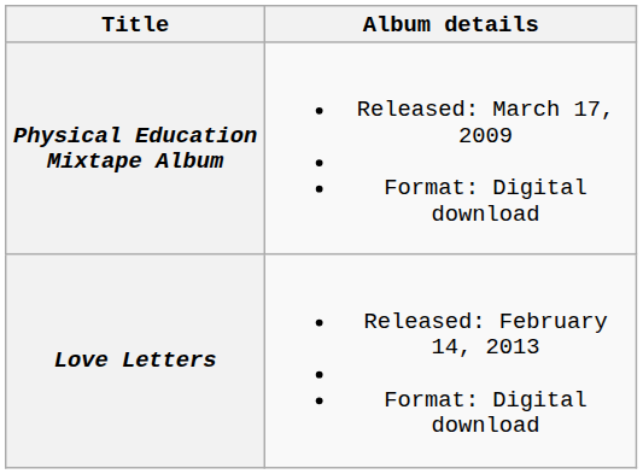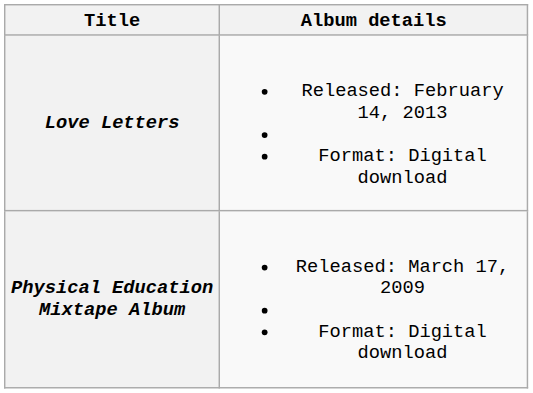 <table class="wikitable plainrowheaders" style="text-align:center;">
 <tr>
 <th scope="col" style="width:11em;">Title</th>
 <th scope="col" style="width:16em;">Album details</th>
 </tr>
 <tr>
+<th scope="row"><em>Love Letters</em></th>
+<td><br><ul><li>Released: February 14, 2013</li><li></li><li>Format: Digital download</li></ul></td>
+</tr>
+<tr>
 <th scope="row"><em>Physical Education Mixtape Album</em></th>
 <td><br><ul><li>Released: March 17, 2009</li><li></li><li>Format: Digital download</li></ul></td>
 </tr>
-<tr>
-<th scope="row"><em>Love Letters</em></th>
-<td><br><ul><li>Released: February 14, 2013</li><li></li><li>Format: Digital download</li></ul></td>
-</tr>
 </table>
